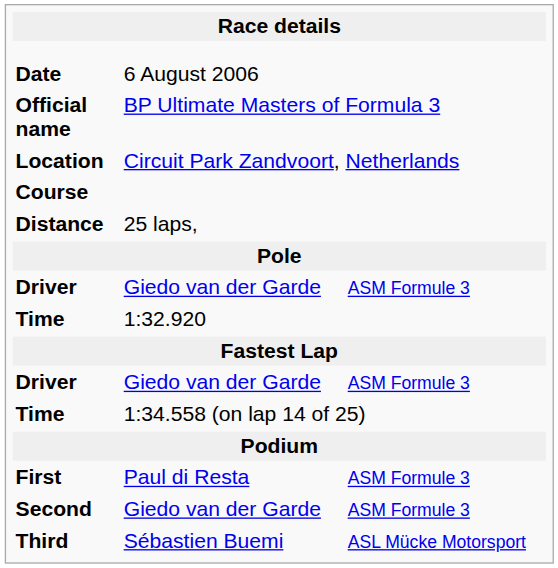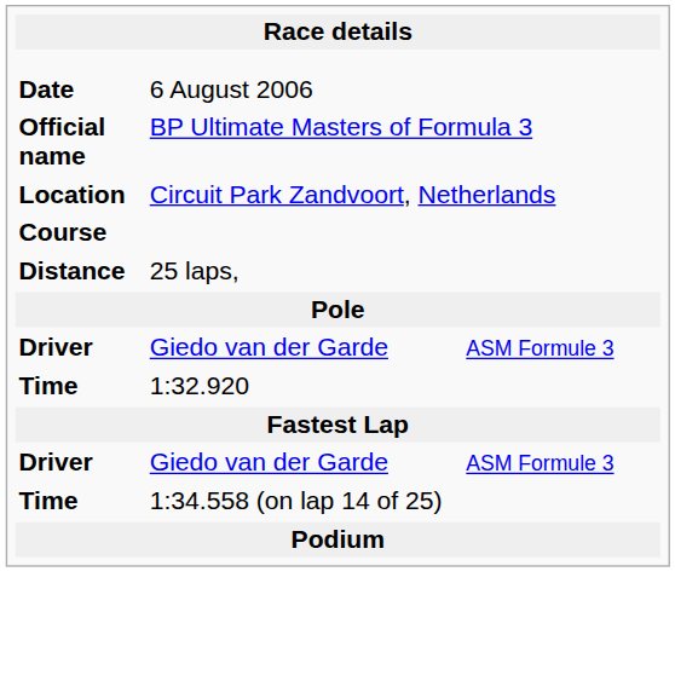 <table class="infobox" align="right" cellpadding="2" style="float:right; width: 26em; ">
 <tr>
 <th colspan="3" style="background:#efefef;">Race details</th>
 </tr>
 <tr>
 <td colspan="3" style="text-align:center;"></td>
 </tr>
 <tr>
 <td colspan="3" style="text-align:center;"></td>
 </tr>
 <tr>
 <td style="width: 20%;"><strong>Date</strong></td>
 <td>6 August 2006</td>
 </tr>
 <tr>
 <td><strong>Official name</strong></td>
 <td colspan=2><a href='#'>BP Ultimate Masters of Formula 3</a></td>
 </tr>
 <tr>
 <td><strong>Location</strong></td>
 <td colspan=2><a href='#'>Circuit Park Zandvoort</a>, <a href='#'>Netherlands</a></td>
 </tr>
 <tr>
 <td><strong>Course</strong></td>
 <td colspan=2></td>
 </tr>
 <tr>
 <td><strong>Distance</strong></td>
 <td colspan=2>25 laps, </td>
 </tr>
 <tr>
 <th colspan="3" style="background:#efefef;">Pole</th>
 </tr>
 <tr>
 <td><strong>Driver</strong></td>
 <td> <a href='#'>Giedo van der Garde</a></td>
 <td><small><a href='#'>ASM Formule 3</a></small></td>
 </tr>
 <tr>
 <td><strong>Time</strong></td>
 <td colspan=2>1:32.920</td>
 </tr>
 <tr>
 <th colspan="3" style="background:#efefef;">Fastest Lap</th>
 </tr>
 <tr>
 <td><strong>Driver</strong></td>
 <td> <a href='#'>Giedo van der Garde</a></td>
 <td><small><a href='#'>ASM Formule 3</a></small></td>
 </tr>
 <tr>
 <td><strong>Time</strong></td>
 <td colspan=2>1:34.558 (on lap 14 of 25)</td>
 </tr>
 <tr>
 <th colspan="3" style="background:#efefef;">Podium</th>
 </tr>
-<tr>
-<td><strong>First</strong></td>
-<td> <a href='#'>Paul di Resta</a></td>
-<td><small><a href='#'>ASM Formule 3</a></small></td>
-</tr>
-<tr>
-<td><strong>Second</strong></td>
-<td> <a href='#'>Giedo van der Garde</a></td>
-<td><small><a href='#'>ASM Formule 3</a></small></td>
-</tr>
-<tr>
-<td><strong>Third</strong></td>
-<td> <a href='#'>Sébastien Buemi</a></td>
-<td><small><a href='#'>ASL Mücke Motorsport</a></small></td>
-</tr>
 </table>
